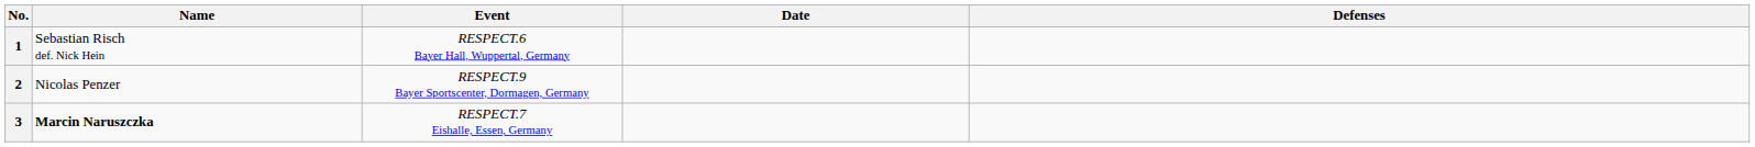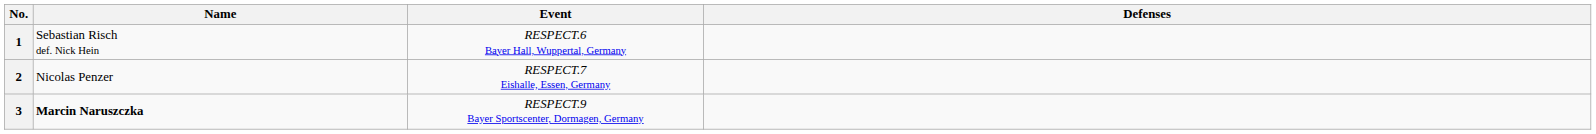 <table class="wikitable" style="width:100%;">
 <tr>
 <th style="width:1%;">No.</th>
 <th style="width:19%;">Name</th>
 <th style="width:15%;">Event</th>
-<th style="width:20%;">Date</th>
 <th style="width:45%;">Defenses</th>
 </tr>
 <tr>
 <th>1</th>
 <td align=left> Sebastian Risch<br><small>def. Nick Hein</small></td>
 <td align=center><em>RESPECT.6</em><br><small><a href='#'>Bayer Hall, Wuppertal, Germany</a></small></td>
-<td align=center></td>
 <td></td>
 </tr>
 <tr>
 <th>2</th>
 <td align=left> Nicolas Penzer</td>
-<td align=center><em>RESPECT.9</em><br><small><a href='#'>Bayer Sportscenter, Dormagen, Germany</a></small></td>
-<td align=center></td>
+<td align=center><em>RESPECT.7</em><br><small><a href='#'>Eishalle, Essen, Germany</a></small></td>
 <td></td>
 </tr>
 <tr>
 <th>3</th>
 <td align=left><strong> Marcin Naruszczka</strong></td>
-<td align=center><em>RESPECT.7</em><br><small><a href='#'>Eishalle, Essen, Germany</a></small></td>
-<td align=center></td>
+<td align=center><em>RESPECT.9</em><br><small><a href='#'>Bayer Sportscenter, Dormagen, Germany</a></small></td>
 <td></td>
 </tr>
 </table>
